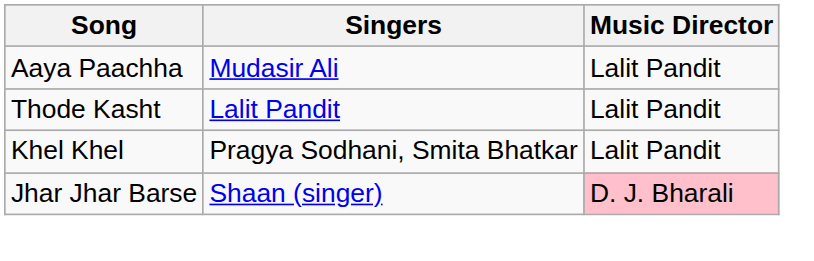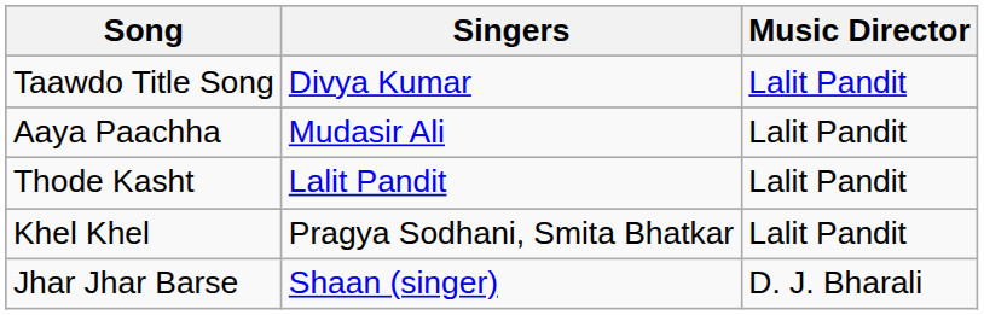 <table class="wikitable">
 <tr>
 <th>Song</th>
 <th>Singers</th>
 <th>Music Director</th>
+</tr>
+<tr>
+<td>Taawdo Title Song</td>
+<td><a href='#'>Divya Kumar</a></td>
+<td><a href='#'>Lalit Pandit</a></td>
 </tr>
 <tr>
 <td>Aaya Paachha</td>
 <td><a href='#'>Mudasir Ali</a></td>
 <td>Lalit Pandit</td>
 </tr>
 <tr>
 <td>Thode Kasht</td>
 <td><a href='#'>Lalit Pandit</a></td>
 <td>Lalit Pandit</td>
 </tr>
 <tr>
 <td>Khel Khel</td>
 <td>Pragya Sodhani, Smita Bhatkar</td>
 <td>Lalit Pandit</td>
 </tr>
 <tr>
 <td>Jhar Jhar Barse</td>
 <td><a href='#'>Shaan (singer)</a></td>
-<td style="background: pink;">D. J. Bharali</td>
+<td>D. J. Bharali</td>
 </tr>
 </table>
